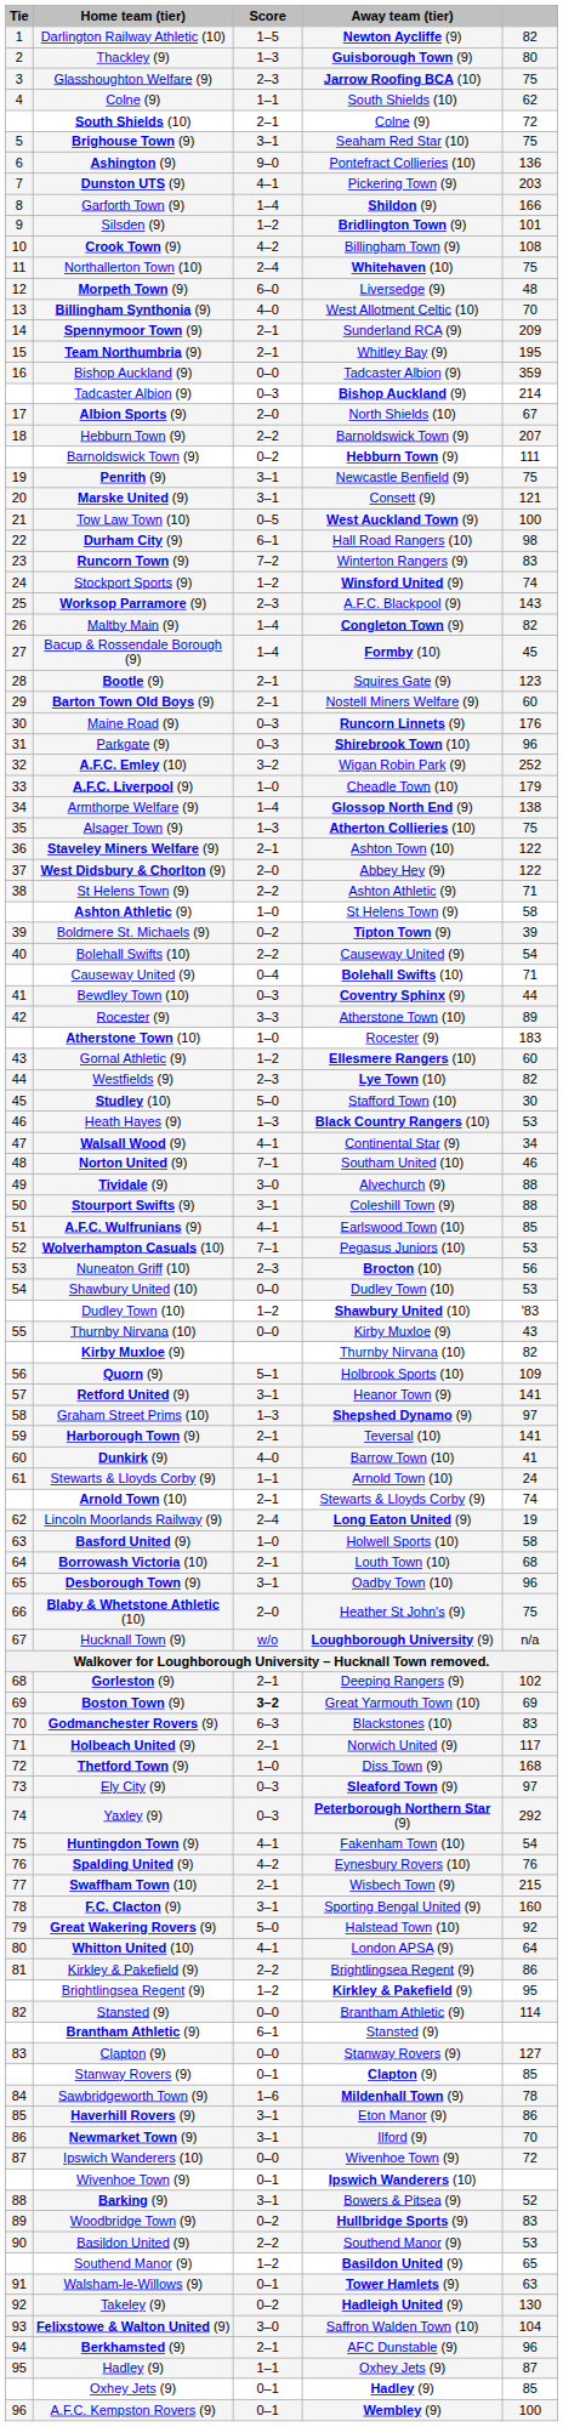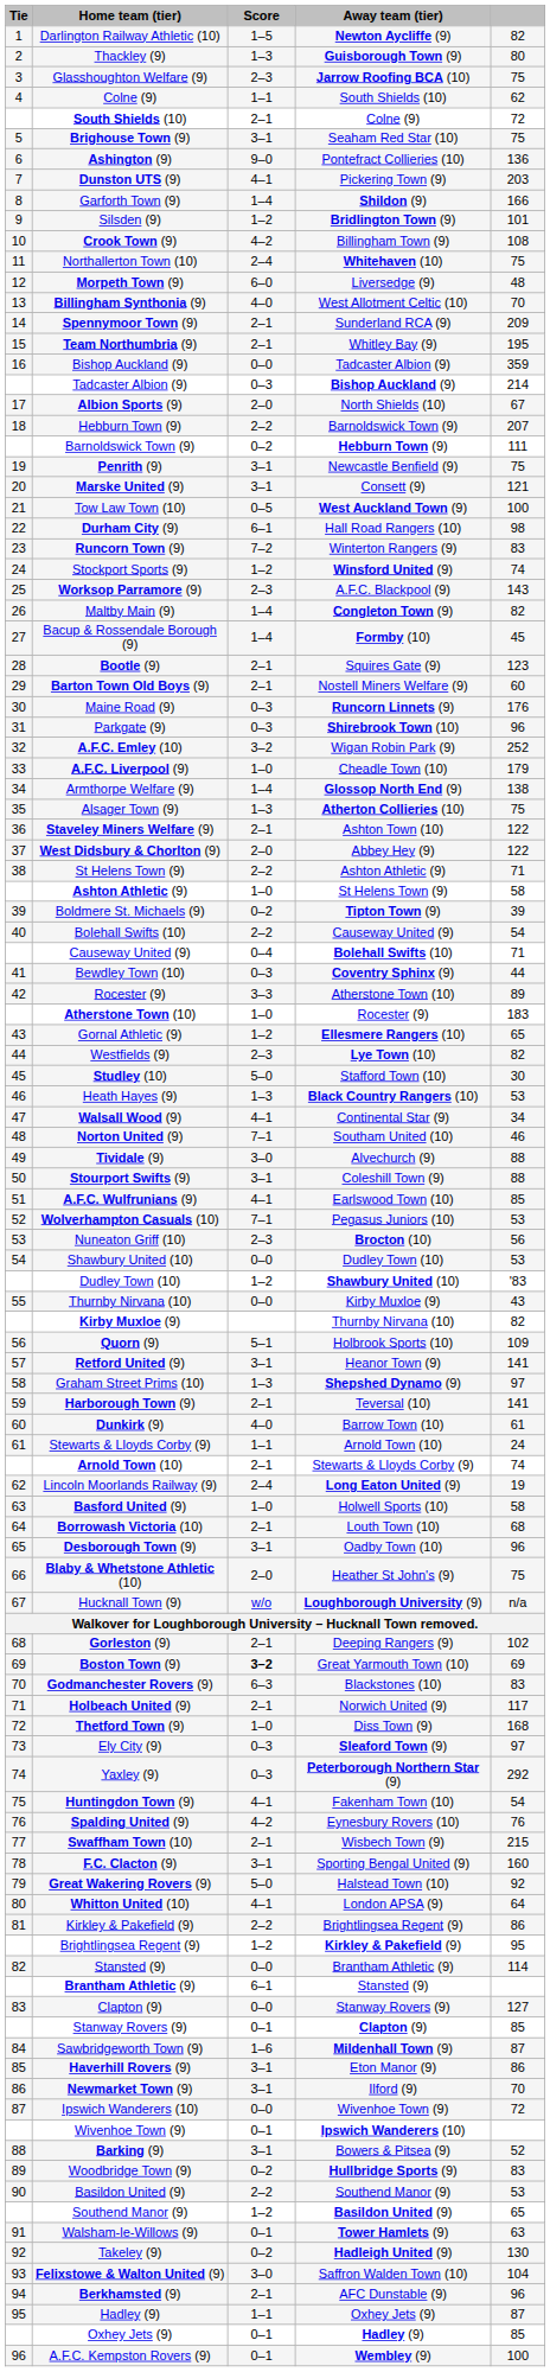 <table class="wikitable" style="width: 600px; background:WhiteSmoke; text-align:center; font-size:90%">
 <tr>
 <td scope="col" style="width:  5.00%; background:silver;"><strong>Tie</strong></td>
 <td scope="col" style="width: 36.25%; background:silver;"><strong>Home team (tier)</strong></td>
 <td scope="col" style="width: 12.50%; background:silver;"><strong>Score</strong></td>
 <td scope="col" style="width: 36.25%; background:silver;"><strong>Away team (tier)</strong></td>
 <td scope="col" style="width: 10.00%; background:silver;"><strong></strong></td>
 </tr>
 <tr>
 <td>1</td>
 <td><a href='#'>Darlington Railway Athletic</a> (10)</td>
 <td>1–5</td>
 <td><strong><a href='#'>Newton Aycliffe</a></strong> (9)</td>
 <td>82</td>
 </tr>
 <tr>
 <td>2</td>
 <td><a href='#'>Thackley</a> (9)</td>
 <td>1–3</td>
 <td><strong><a href='#'>Guisborough Town</a></strong> (9)</td>
 <td>80</td>
 </tr>
 <tr>
 <td>3</td>
 <td><a href='#'>Glasshoughton Welfare</a> (9)</td>
 <td>2–3</td>
 <td><strong><a href='#'>Jarrow Roofing BCA</a></strong> (10)</td>
 <td>75</td>
 </tr>
 <tr>
 <td>4</td>
 <td><a href='#'>Colne</a> (9)</td>
 <td>1–1</td>
 <td><a href='#'>South Shields</a> (10)</td>
 <td>62</td>
 </tr>
 <tr style="background:white;">
 <td><em></em></td>
 <td><strong><a href='#'>South Shields</a></strong> (10)</td>
 <td>2–1</td>
 <td><a href='#'>Colne</a> (9)</td>
 <td>72</td>
 </tr>
 <tr>
 <td>5</td>
 <td><strong><a href='#'>Brighouse Town</a></strong> (9)</td>
 <td>3–1</td>
 <td><a href='#'>Seaham Red Star</a> (10)</td>
 <td>75</td>
 </tr>
 <tr>
 <td>6</td>
 <td><strong><a href='#'>Ashington</a></strong> (9)</td>
 <td>9–0</td>
 <td><a href='#'>Pontefract Collieries</a> (10)</td>
 <td>136</td>
 </tr>
 <tr>
 <td>7</td>
 <td><strong><a href='#'>Dunston UTS</a></strong> (9)</td>
 <td>4–1</td>
 <td><a href='#'>Pickering Town</a> (9)</td>
 <td>203</td>
 </tr>
 <tr>
 <td>8</td>
 <td><a href='#'>Garforth Town</a> (9)</td>
 <td>1–4</td>
 <td><strong><a href='#'>Shildon</a></strong> (9)</td>
 <td>166</td>
 </tr>
 <tr>
 <td>9</td>
 <td><a href='#'>Silsden</a> (9)</td>
 <td>1–2</td>
 <td><strong><a href='#'>Bridlington Town</a></strong> (9)</td>
 <td>101</td>
 </tr>
 <tr>
 <td>10</td>
 <td><strong><a href='#'>Crook Town</a></strong> (9)</td>
 <td>4–2</td>
 <td><a href='#'>Billingham Town</a> (9)</td>
 <td>108</td>
 </tr>
 <tr>
 <td>11</td>
 <td><a href='#'>Northallerton Town</a> (10)</td>
 <td>2–4</td>
 <td><strong><a href='#'>Whitehaven</a></strong> (10)</td>
 <td>75</td>
 </tr>
 <tr>
 <td>12</td>
 <td><strong><a href='#'>Morpeth Town</a></strong> (9)</td>
 <td>6–0</td>
 <td><a href='#'>Liversedge</a> (9)</td>
 <td>48</td>
 </tr>
 <tr>
 <td>13</td>
 <td><strong><a href='#'>Billingham Synthonia</a></strong> (9)</td>
 <td>4–0</td>
 <td><a href='#'>West Allotment Celtic</a> (10)</td>
 <td>70</td>
 </tr>
 <tr>
 <td>14</td>
 <td><strong><a href='#'>Spennymoor Town</a></strong> (9)</td>
 <td>2–1</td>
 <td><a href='#'>Sunderland RCA</a> (9)</td>
 <td>209</td>
 </tr>
 <tr>
 <td>15</td>
 <td><strong><a href='#'>Team Northumbria</a></strong> (9)</td>
 <td>2–1</td>
 <td><a href='#'>Whitley Bay</a> (9)</td>
 <td>195</td>
 </tr>
 <tr>
 <td>16</td>
 <td><a href='#'>Bishop Auckland</a> (9)</td>
 <td>0–0</td>
 <td><a href='#'>Tadcaster Albion</a> (9)</td>
 <td>359</td>
 </tr>
 <tr style="background:white;">
 <td><em></em></td>
 <td><a href='#'>Tadcaster Albion</a> (9)</td>
 <td>0–3</td>
 <td><strong><a href='#'>Bishop Auckland</a></strong> (9)</td>
 <td>214</td>
 </tr>
 <tr>
 <td>17</td>
 <td><strong><a href='#'>Albion Sports</a></strong> (9)</td>
 <td>2–0</td>
 <td><a href='#'>North Shields</a> (10)</td>
 <td>67</td>
 </tr>
 <tr>
 <td>18</td>
 <td><a href='#'>Hebburn Town</a> (9)</td>
 <td>2–2</td>
 <td><a href='#'>Barnoldswick Town</a> (9)</td>
 <td>207</td>
 </tr>
 <tr style="background:white;">
 <td><em></em></td>
 <td><a href='#'>Barnoldswick Town</a> (9)</td>
 <td>0–2</td>
 <td><strong><a href='#'>Hebburn Town</a></strong> (9)</td>
 <td>111</td>
 </tr>
 <tr>
 <td>19</td>
 <td><strong><a href='#'>Penrith</a></strong> (9)</td>
 <td>3–1</td>
 <td><a href='#'>Newcastle Benfield</a> (9)</td>
 <td>75</td>
 </tr>
 <tr>
 <td>20</td>
 <td><strong><a href='#'>Marske United</a></strong> (9)</td>
 <td>3–1</td>
 <td><a href='#'>Consett</a> (9)</td>
 <td>121</td>
 </tr>
 <tr>
 <td>21</td>
 <td><a href='#'>Tow Law Town</a> (10)</td>
 <td>0–5</td>
 <td><strong><a href='#'>West Auckland Town</a></strong> (9)</td>
 <td>100</td>
 </tr>
 <tr>
 <td>22</td>
 <td><strong><a href='#'>Durham City</a></strong> (9)</td>
 <td>6–1</td>
 <td><a href='#'>Hall Road Rangers</a> (10)</td>
 <td>98</td>
 </tr>
 <tr>
 <td>23</td>
 <td><strong><a href='#'>Runcorn Town</a></strong> (9)</td>
 <td>7–2</td>
 <td><a href='#'>Winterton Rangers</a> (9)</td>
 <td>83</td>
 </tr>
 <tr>
 <td>24</td>
 <td><a href='#'>Stockport Sports</a> (9)</td>
 <td>1–2</td>
 <td><strong><a href='#'>Winsford United</a></strong> (9)</td>
 <td>74</td>
 </tr>
 <tr>
 <td>25</td>
 <td><strong><a href='#'>Worksop Parramore</a></strong> (9)</td>
 <td>2–3</td>
 <td><a href='#'>A.F.C. Blackpool</a> (9)</td>
 <td>143</td>
 </tr>
 <tr>
 <td>26</td>
 <td><a href='#'>Maltby Main</a> (9)</td>
 <td>1–4</td>
 <td><strong><a href='#'>Congleton Town</a></strong> (9)</td>
 <td>82</td>
 </tr>
 <tr>
 <td>27</td>
 <td><a href='#'>Bacup & Rossendale Borough</a> (9)</td>
 <td>1–4</td>
 <td><strong><a href='#'>Formby</a></strong> (10)</td>
 <td>45</td>
 </tr>
 <tr>
 <td>28</td>
 <td><strong><a href='#'>Bootle</a></strong> (9)</td>
 <td>2–1</td>
 <td><a href='#'>Squires Gate</a> (9)</td>
 <td>123</td>
 </tr>
 <tr>
 <td>29</td>
 <td><strong><a href='#'>Barton Town Old Boys</a></strong> (9)</td>
 <td>2–1</td>
 <td><a href='#'>Nostell Miners Welfare</a> (9)</td>
 <td>60</td>
 </tr>
 <tr>
 <td>30</td>
 <td><a href='#'>Maine Road</a> (9)</td>
 <td>0–3</td>
 <td><strong><a href='#'>Runcorn Linnets</a></strong> (9)</td>
 <td>176</td>
 </tr>
 <tr>
 <td>31</td>
 <td><a href='#'>Parkgate</a> (9)</td>
 <td>0–3</td>
 <td><strong><a href='#'>Shirebrook Town</a></strong> (10)</td>
 <td>96</td>
 </tr>
 <tr>
 <td>32</td>
 <td><strong><a href='#'>A.F.C. Emley</a></strong> (10)</td>
 <td>3–2</td>
 <td><a href='#'>Wigan Robin Park</a> (9)</td>
 <td>252</td>
 </tr>
 <tr>
 <td>33</td>
 <td><strong><a href='#'>A.F.C. Liverpool</a></strong> (9)</td>
 <td>1–0</td>
 <td><a href='#'>Cheadle Town</a> (10)</td>
 <td>179</td>
 </tr>
 <tr>
 <td>34</td>
 <td><a href='#'>Armthorpe Welfare</a> (9)</td>
 <td>1–4</td>
 <td><strong><a href='#'>Glossop North End</a></strong> (9)</td>
 <td>138</td>
 </tr>
 <tr>
 <td>35</td>
 <td><a href='#'>Alsager Town</a> (9)</td>
 <td>1–3</td>
 <td><strong><a href='#'>Atherton Collieries</a></strong> (10)</td>
 <td>75</td>
 </tr>
 <tr>
 <td>36</td>
 <td><strong><a href='#'>Staveley Miners Welfare</a></strong> (9)</td>
 <td>2–1</td>
 <td><a href='#'>Ashton Town</a> (10)</td>
 <td>122</td>
 </tr>
 <tr>
 <td>37</td>
 <td><strong><a href='#'>West Didsbury & Chorlton</a></strong> (9)</td>
 <td>2–0</td>
 <td><a href='#'>Abbey Hey</a> (9)</td>
 <td>122</td>
 </tr>
 <tr>
 <td>38</td>
 <td><a href='#'>St Helens Town</a> (9)</td>
 <td>2–2</td>
 <td><a href='#'>Ashton Athletic</a> (9)</td>
 <td>71</td>
 </tr>
 <tr style="background:white;">
 <td><em></em></td>
 <td><strong><a href='#'>Ashton Athletic</a></strong> (9)</td>
 <td>1–0</td>
 <td><a href='#'>St Helens Town</a> (9)</td>
 <td>58</td>
 </tr>
 <tr>
 <td>39</td>
 <td><a href='#'>Boldmere St. Michaels</a> (9)</td>
 <td>0–2</td>
 <td><strong><a href='#'>Tipton Town</a></strong> (9)</td>
 <td>39</td>
 </tr>
 <tr>
 <td>40</td>
 <td><a href='#'>Bolehall Swifts</a> (10)</td>
 <td>2–2</td>
 <td><a href='#'>Causeway United</a> (9)</td>
 <td>54</td>
 </tr>
 <tr style="background:white;">
 <td><em></em></td>
 <td><a href='#'>Causeway United</a> (9)</td>
 <td>0–4</td>
 <td><strong><a href='#'>Bolehall Swifts</a></strong> (10)</td>
 <td>71</td>
 </tr>
 <tr>
 <td>41</td>
 <td><a href='#'>Bewdley Town</a> (10)</td>
 <td>0–3</td>
 <td><strong><a href='#'>Coventry Sphinx</a></strong> (9)</td>
 <td>44</td>
 </tr>
 <tr>
 <td>42</td>
 <td><a href='#'>Rocester</a> (9)</td>
 <td>3–3</td>
 <td><a href='#'>Atherstone Town</a> (10)</td>
 <td>89</td>
 </tr>
 <tr style="background:white;">
 <td><em></em></td>
 <td><strong><a href='#'>Atherstone Town</a></strong> (10)</td>
 <td>1–0</td>
 <td><a href='#'>Rocester</a> (9)</td>
 <td>183</td>
 </tr>
 <tr>
 <td>43</td>
 <td><a href='#'>Gornal Athletic</a> (9)</td>
 <td>1–2</td>
 <td><strong><a href='#'>Ellesmere Rangers</a></strong> (10)</td>
-<td>60</td>
+<td>65</td>
 </tr>
 <tr>
 <td>44</td>
 <td><a href='#'>Westfields</a> (9)</td>
 <td>2–3</td>
 <td><strong><a href='#'>Lye Town</a></strong> (10)</td>
 <td>82</td>
 </tr>
 <tr>
 <td>45</td>
 <td><strong><a href='#'>Studley</a></strong> (10)</td>
 <td>5–0</td>
 <td><a href='#'>Stafford Town</a> (10)</td>
 <td>30</td>
 </tr>
 <tr>
 <td>46</td>
 <td><a href='#'>Heath Hayes</a> (9)</td>
 <td>1–3</td>
 <td><strong><a href='#'>Black Country Rangers</a></strong> (10)</td>
 <td>53</td>
 </tr>
 <tr>
 <td>47</td>
 <td><strong><a href='#'>Walsall Wood</a></strong> (9)</td>
 <td>4–1</td>
 <td><a href='#'>Continental Star</a> (9)</td>
 <td>34</td>
 </tr>
 <tr>
 <td>48</td>
 <td><strong><a href='#'>Norton United</a></strong> (9)</td>
 <td>7–1</td>
 <td><a href='#'>Southam United</a> (10)</td>
 <td>46</td>
 </tr>
 <tr>
 <td>49</td>
 <td><strong><a href='#'>Tividale</a></strong> (9)</td>
 <td>3–0</td>
 <td><a href='#'>Alvechurch</a> (9)</td>
 <td>88</td>
 </tr>
 <tr>
 <td>50</td>
 <td><strong><a href='#'>Stourport Swifts</a></strong> (9)</td>
 <td>3–1</td>
 <td><a href='#'>Coleshill Town</a> (9)</td>
 <td>88</td>
 </tr>
 <tr>
 <td>51</td>
 <td><strong><a href='#'>A.F.C. Wulfrunians</a></strong> (9)</td>
 <td>4–1</td>
 <td><a href='#'>Earlswood Town</a> (10)</td>
 <td>85</td>
 </tr>
 <tr>
 <td>52</td>
 <td><strong><a href='#'>Wolverhampton Casuals</a></strong> (10)</td>
 <td>7–1</td>
 <td><a href='#'>Pegasus Juniors</a> (10)</td>
 <td>53</td>
 </tr>
 <tr>
 <td>53</td>
 <td><a href='#'>Nuneaton Griff</a> (10)</td>
 <td>2–3</td>
 <td><strong><a href='#'>Brocton</a></strong> (10)</td>
 <td>56</td>
 </tr>
 <tr>
 <td>54</td>
 <td><a href='#'>Shawbury United</a> (10)</td>
 <td>0–0</td>
 <td><a href='#'>Dudley Town</a> (10)</td>
 <td>53</td>
 </tr>
 <tr style="background:white;">
 <td><em></em></td>
 <td><a href='#'>Dudley Town</a> (10)</td>
 <td>1–2</td>
 <td><strong><a href='#'>Shawbury United</a></strong> (10)</td>
 <td>'83</td>
 </tr>
 <tr>
 <td>55</td>
 <td><a href='#'>Thurnby Nirvana</a> (10)</td>
 <td>0–0</td>
 <td><a href='#'>Kirby Muxloe</a> (9)</td>
 <td>43</td>
 </tr>
 <tr style="background:white;">
 <td><em></em></td>
 <td><strong><a href='#'>Kirby Muxloe</a></strong> (9)</td>
 <td></td>
 <td><a href='#'>Thurnby Nirvana</a> (10)</td>
 <td>82</td>
 </tr>
 <tr>
 <td>56</td>
 <td><strong><a href='#'>Quorn</a></strong> (9)</td>
 <td>5–1</td>
 <td><a href='#'>Holbrook Sports</a> (10)</td>
 <td>109</td>
 </tr>
 <tr>
 <td>57</td>
 <td><strong><a href='#'>Retford United</a></strong> (9)</td>
 <td>3–1</td>
 <td><a href='#'>Heanor Town</a> (9)</td>
 <td>141</td>
 </tr>
 <tr>
 <td>58</td>
 <td><a href='#'>Graham Street Prims</a> (10)</td>
 <td>1–3</td>
 <td><strong><a href='#'>Shepshed Dynamo</a></strong> (9)</td>
 <td>97</td>
 </tr>
 <tr>
 <td>59</td>
 <td><strong><a href='#'>Harborough Town</a></strong> (9)</td>
 <td>2–1</td>
 <td><a href='#'>Teversal</a> (10)</td>
 <td>141</td>
 </tr>
 <tr>
 <td>60</td>
 <td><strong><a href='#'>Dunkirk</a></strong> (9)</td>
 <td>4–0</td>
 <td><a href='#'>Barrow Town</a> (10)</td>
-<td>41</td>
+<td>61</td>
 </tr>
 <tr>
 <td>61</td>
 <td><a href='#'>Stewarts & Lloyds Corby</a> (9)</td>
 <td>1–1</td>
 <td><a href='#'>Arnold Town</a> (10)</td>
 <td>24</td>
 </tr>
 <tr style="background:white;">
 <td><em></em></td>
 <td><strong><a href='#'>Arnold Town</a></strong> (10)</td>
 <td>2–1</td>
 <td><a href='#'>Stewarts & Lloyds Corby</a> (9)</td>
 <td>74</td>
 </tr>
 <tr>
 <td>62</td>
 <td><a href='#'>Lincoln Moorlands Railway</a> (9)</td>
 <td>2–4</td>
 <td><strong><a href='#'>Long Eaton United</a></strong> (9)</td>
 <td>19</td>
 </tr>
 <tr>
 <td>63</td>
 <td><strong><a href='#'>Basford United</a></strong> (9)</td>
 <td>1–0</td>
 <td><a href='#'>Holwell Sports</a> (10)</td>
 <td>58</td>
 </tr>
 <tr>
 <td>64</td>
 <td><strong><a href='#'>Borrowash Victoria</a></strong> (10)</td>
 <td>2–1</td>
 <td><a href='#'>Louth Town</a> (10)</td>
 <td>68</td>
 </tr>
 <tr>
 <td>65</td>
 <td><strong><a href='#'>Desborough Town</a></strong> (9)</td>
 <td>3–1</td>
 <td><a href='#'>Oadby Town</a> (10)</td>
 <td>96</td>
 </tr>
 <tr>
 <td>66</td>
 <td><strong><a href='#'>Blaby & Whetstone Athletic</a></strong> (10)</td>
 <td>2–0</td>
 <td><a href='#'>Heather St John's</a> (9)</td>
 <td>75</td>
 </tr>
 <tr>
 <td>67</td>
 <td><a href='#'>Hucknall Town</a> (9)</td>
 <td><a href='#'>w/o</a></td>
 <td><strong><a href='#'>Loughborough University</a></strong> (9)</td>
 <td>n/a</td>
 </tr>
 <tr>
 <th colspan="5"><strong>Walkover for Loughborough University – Hucknall Town removed.</strong></th>
 </tr>
 <tr>
 <td>68</td>
 <td><strong><a href='#'>Gorleston</a></strong> (9)</td>
 <td>2–1</td>
 <td><a href='#'>Deeping Rangers</a> (9)</td>
 <td>102</td>
 </tr>
 <tr>
 <td>69</td>
 <td><strong><a href='#'>Boston Town</a></strong> (9)</td>
 <td><strong>3–2</strong></td>
 <td><a href='#'>Great Yarmouth Town</a> (10)</td>
 <td>69</td>
 </tr>
 <tr>
 <td>70</td>
 <td><strong><a href='#'>Godmanchester Rovers</a></strong> (9)</td>
 <td>6–3</td>
 <td><a href='#'>Blackstones</a> (10)</td>
 <td>83</td>
 </tr>
 <tr>
 <td>71</td>
 <td><strong><a href='#'>Holbeach United</a></strong> (9)</td>
 <td>2–1</td>
 <td><a href='#'>Norwich United</a> (9)</td>
 <td>117</td>
 </tr>
 <tr>
 <td>72</td>
 <td><strong><a href='#'>Thetford Town</a></strong> (9)</td>
 <td>1–0</td>
 <td><a href='#'>Diss Town</a> (9)</td>
 <td>168</td>
 </tr>
 <tr>
 <td>73</td>
 <td><a href='#'>Ely City</a> (9)</td>
 <td>0–3</td>
 <td><strong><a href='#'>Sleaford Town</a></strong> (9)</td>
 <td>97</td>
 </tr>
 <tr>
 <td>74</td>
 <td><a href='#'>Yaxley</a> (9)</td>
 <td>0–3</td>
 <td><strong><a href='#'>Peterborough Northern Star</a></strong> (9)</td>
 <td>292</td>
 </tr>
 <tr>
 <td>75</td>
 <td><strong><a href='#'>Huntingdon Town</a></strong> (9)</td>
 <td>4–1</td>
 <td><a href='#'>Fakenham Town</a> (10)</td>
 <td>54</td>
 </tr>
 <tr>
 <td>76</td>
 <td><strong><a href='#'>Spalding United</a></strong> (9)</td>
 <td>4–2</td>
 <td><a href='#'>Eynesbury Rovers</a> (10)</td>
 <td>76</td>
 </tr>
 <tr>
 <td>77</td>
 <td><strong><a href='#'>Swaffham Town</a></strong> (10)</td>
 <td>2–1</td>
 <td><a href='#'>Wisbech Town</a> (9)</td>
 <td>215</td>
 </tr>
 <tr>
 <td>78</td>
 <td><strong><a href='#'>F.C. Clacton</a></strong> (9)</td>
 <td>3–1</td>
 <td><a href='#'>Sporting Bengal United</a> (9)</td>
 <td>160</td>
 </tr>
 <tr>
 <td>79</td>
 <td><strong><a href='#'>Great Wakering Rovers</a></strong> (9)</td>
 <td>5–0</td>
 <td><a href='#'>Halstead Town</a> (10)</td>
 <td>92</td>
 </tr>
 <tr>
 <td>80</td>
 <td><strong><a href='#'>Whitton United</a></strong> (10)</td>
 <td>4–1</td>
 <td><a href='#'>London APSA</a> (9)</td>
 <td>64</td>
 </tr>
 <tr>
 <td>81</td>
 <td><a href='#'>Kirkley & Pakefield</a> (9)</td>
 <td>2–2</td>
 <td><a href='#'>Brightlingsea Regent</a> (9)</td>
 <td>86</td>
 </tr>
 <tr style="background:white;">
 <td><em></em></td>
 <td><a href='#'>Brightlingsea Regent</a> (9)</td>
 <td>1–2</td>
 <td><strong><a href='#'>Kirkley & Pakefield</a></strong> (9)</td>
 <td>95</td>
 </tr>
 <tr>
 <td>82</td>
 <td><a href='#'>Stansted</a> (9)</td>
 <td>0–0</td>
 <td><a href='#'>Brantham Athletic</a> (9)</td>
 <td>114</td>
 </tr>
 <tr style="background:white;">
 <td><em></em></td>
 <td><strong><a href='#'>Brantham Athletic</a></strong> (9)</td>
 <td>6–1</td>
 <td><a href='#'>Stansted</a> (9)</td>
 <td></td>
 </tr>
 <tr>
 <td>83</td>
 <td><a href='#'>Clapton</a> (9)</td>
 <td>0–0</td>
 <td><a href='#'>Stanway Rovers</a> (9)</td>
 <td>127</td>
 </tr>
 <tr style="background:white;">
 <td><em></em></td>
 <td><a href='#'>Stanway Rovers</a> (9)</td>
 <td>0–1</td>
 <td><strong><a href='#'>Clapton</a></strong> (9)</td>
 <td>85</td>
 </tr>
 <tr>
 <td>84</td>
 <td><a href='#'>Sawbridgeworth Town</a> (9)</td>
 <td>1–6</td>
 <td><strong><a href='#'>Mildenhall Town</a></strong> (9)</td>
-<td>78</td>
+<td>87</td>
 </tr>
 <tr>
 <td>85</td>
 <td><strong><a href='#'>Haverhill Rovers</a></strong> (9)</td>
 <td>3–1</td>
 <td><a href='#'>Eton Manor</a> (9)</td>
 <td>86</td>
 </tr>
 <tr>
 <td>86</td>
 <td><strong><a href='#'>Newmarket Town</a></strong> (9)</td>
 <td>3–1</td>
 <td><a href='#'>Ilford</a> (9)</td>
 <td>70</td>
 </tr>
 <tr>
 <td>87</td>
 <td><a href='#'>Ipswich Wanderers</a> (10)</td>
 <td>0–0</td>
 <td><a href='#'>Wivenhoe Town</a> (9)</td>
 <td>72</td>
 </tr>
 <tr style="background:white;">
 <td><em></em></td>
 <td><a href='#'>Wivenhoe Town</a> (9)</td>
 <td>0–1</td>
 <td><strong><a href='#'>Ipswich Wanderers</a></strong> (10)</td>
 <td></td>
 </tr>
 <tr>
 <td>88</td>
 <td><strong><a href='#'>Barking</a></strong> (9)</td>
 <td>3–1</td>
 <td><a href='#'>Bowers & Pitsea</a> (9)</td>
 <td>52</td>
 </tr>
 <tr>
 <td>89</td>
 <td><a href='#'>Woodbridge Town</a> (9)</td>
 <td>0–2</td>
 <td><strong><a href='#'>Hullbridge Sports</a></strong> (9)</td>
 <td>83</td>
 </tr>
 <tr>
 <td>90</td>
 <td><a href='#'>Basildon United</a> (9)</td>
 <td>2–2</td>
 <td><a href='#'>Southend Manor</a> (9)</td>
 <td>53</td>
 </tr>
 <tr style="background:white;">
 <td><em></em></td>
 <td><a href='#'>Southend Manor</a> (9)</td>
 <td>1–2</td>
 <td><strong><a href='#'>Basildon United</a></strong> (9)</td>
 <td>65</td>
 </tr>
 <tr>
 <td>91</td>
 <td><a href='#'>Walsham-le-Willows</a> (9)</td>
 <td>0–1</td>
 <td><strong><a href='#'>Tower Hamlets</a></strong> (9)</td>
 <td>63</td>
 </tr>
 <tr>
 <td>92</td>
 <td><a href='#'>Takeley</a> (9)</td>
 <td>0–2</td>
 <td><strong><a href='#'>Hadleigh United</a></strong> (9)</td>
 <td>130</td>
 </tr>
 <tr>
 <td>93</td>
 <td><strong><a href='#'>Felixstowe & Walton United</a></strong> (9)</td>
 <td>3–0</td>
 <td><a href='#'>Saffron Walden Town</a> (10)</td>
 <td>104</td>
 </tr>
 <tr>
 <td>94</td>
 <td><strong><a href='#'>Berkhamsted</a></strong> (9)</td>
 <td>2–1</td>
 <td><a href='#'>AFC Dunstable</a> (9)</td>
 <td>96</td>
 </tr>
 <tr>
 <td>95</td>
 <td><a href='#'>Hadley</a> (9)</td>
 <td>1–1</td>
 <td><a href='#'>Oxhey Jets</a> (9)</td>
 <td>87</td>
 </tr>
 <tr style="background:white;">
 <td><em></em></td>
 <td><a href='#'>Oxhey Jets</a> (9)</td>
 <td>0–1</td>
 <td><strong><a href='#'>Hadley</a></strong> (9)</td>
 <td>85</td>
 </tr>
 <tr>
 <td>96</td>
 <td><a href='#'>A.F.C. Kempston Rovers</a> (9)</td>
 <td>0–1</td>
 <td><strong><a href='#'>Wembley</a></strong> (9)</td>
 <td>100</td>
 </tr>
 </table>
